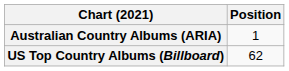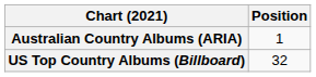 <table class="wikitable plainrowheaders" style="text-align:center">
 <tr>
 <th scope="col">Chart (2021)</th>
 <th scope="col">Position</th>
 </tr>
 <tr>
 <th scope="row">Australian Country Albums (ARIA)</th>
 <td>1</td>
 </tr>
 <tr>
 <th scope="row">US Top Country Albums (<em>Billboard</em>)</th>
-<td>62</td>
+<td>32</td>
 </tr>
 </table>
